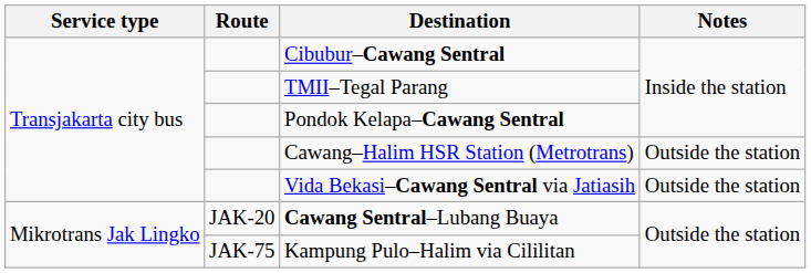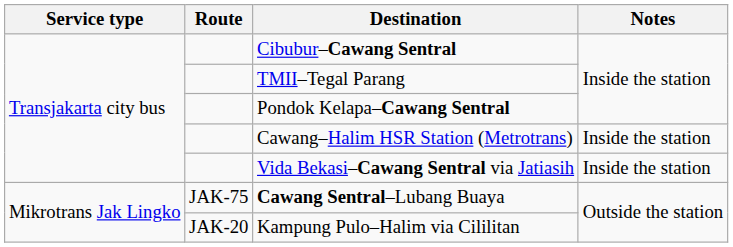 <table class="wikitable">
 <tr>
 <th>Service type</th>
 <th>Route</th>
 <th>Destination</th>
 <th>Notes</th>
 </tr>
 <tr>
 <td rowspan="5"><a href='#'>Transjakarta</a> city bus</td>
 <td></td>
 <td><a href='#'>Cibubur</a>–<strong>Cawang Sentral</strong></td>
 <td rowspan="3">Inside the station</td>
 </tr>
 <tr>
 <td></td>
 <td><a href='#'>TMII</a>–Tegal Parang</td>
 </tr>
 <tr>
 <td></td>
 <td>Pondok Kelapa–<strong>Cawang Sentral</strong></td>
 </tr>
 <tr>
 <td></td>
 <td>Cawang–<a href='#'>Halim HSR Station</a> (<a href='#'>Metrotrans</a>)</td>
-<td>Outside the station</td>
+<td>Inside the station</td>
 </tr>
 <tr>
 <td></td>
 <td><a href='#'>Vida Bekasi</a>–<strong>Cawang Sentral</strong> via <a href='#'>Jatiasih</a></td>
-<td>Outside the station</td>
+<td>Inside the station</td>
 </tr>
 <tr>
 <td rowspan="2">Mikrotrans <a href='#'>Jak Lingko</a></td>
-<td>JAK-20</td>
+<td>JAK-75</td>
 <td><strong>Cawang Sentral</strong>–Lubang Buaya</td>
 <td rowspan="2">Outside the station</td>
 </tr>
 <tr>
-<td>JAK-75</td>
+<td>JAK-20</td>
 <td>Kampung Pulo–Halim via Cililitan</td>
 </tr>
 </table>
